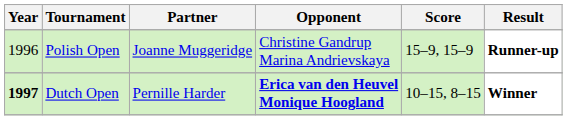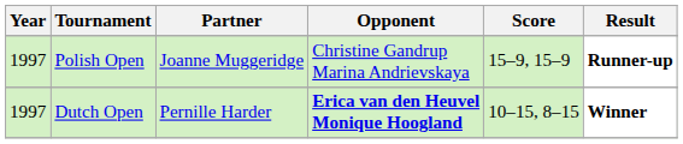 <table class="sortable wikitable" style="font-size: 90%;">
 <tr>
 <th>Year</th>
 <th>Tournament</th>
 <th>Partner</th>
 <th>Opponent</th>
 <th>Score</th>
 <th>Result</th>
 </tr>
 <tr>
 </tr>
 <tr>
 </tr>
 <tr style="background:#D4F1C5">
-<td align="center">1996</td>
+<td align="center">1997</td>
 <td align="left"><a href='#'>Polish Open</a></td>
 <td align="left"> <a href='#'>Joanne Muggeridge</a></td>
 <td align="left"> <a href='#'>Christine Gandrup</a> <br>  <a href='#'>Marina Andrievskaya</a></td>
 <td align="left">15–9, 15–9</td>
 <td style="text-align:left; background:white"> <strong>Runner-up</strong></td>
 </tr>
 <tr>
 </tr>
 <tr>
 </tr>
 <tr style="background:#D4F1C5">
-<td align="center"><strong>1997</strong></td>
+<td align="center">1997</td>
 <td align="left"><a href='#'>Dutch Open</a></td>
 <td align="left"> <a href='#'>Pernille Harder</a></td>
 <td align="left"><strong> <a href='#'>Erica van den Heuvel</a> <br>  <a href='#'>Monique Hoogland</a></strong></td>
 <td align="left">10–15, 8–15</td>
 <td style="text-align:left; background:white"> <strong>Winner</strong></td>
 </tr>
 <tr>
 </tr>
 </table>
